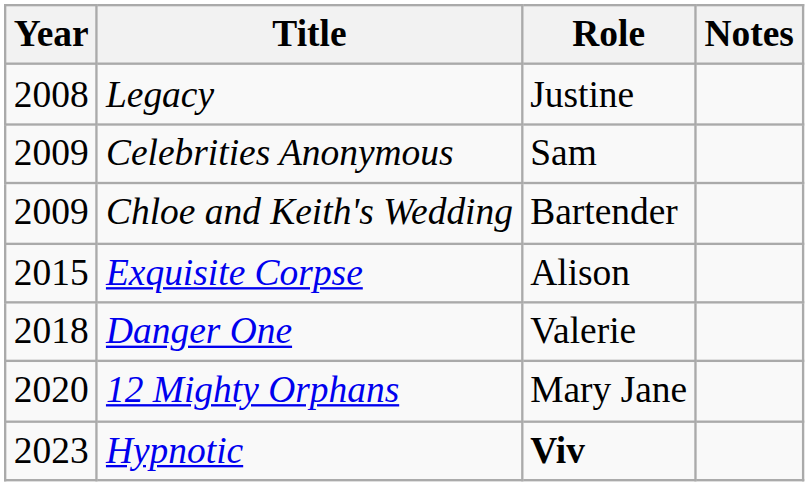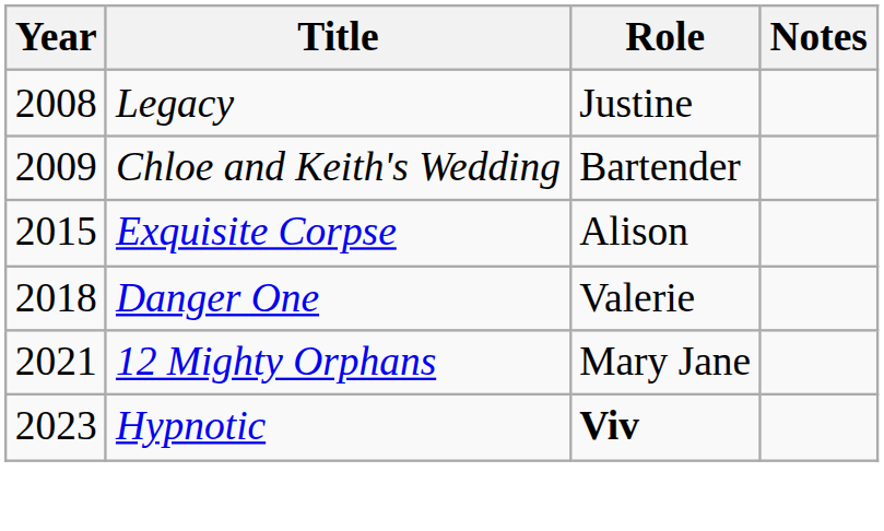 <table class="wikitable sortable" >
 <tr>
 <th>Year</th>
 <th>Title</th>
 <th>Role</th>
 <th class="unsortable">Notes</th>
 </tr>
 <tr>
 <td>2008</td>
 <td><em>Legacy</em></td>
 <td>Justine</td>
-<td></td>
-</tr>
-<tr>
-<td>2009</td>
-<td><em>Celebrities Anonymous</em></td>
-<td>Sam</td>
 <td></td>
 </tr>
 <tr>
 <td>2009</td>
 <td><em>Chloe and Keith's Wedding</em></td>
 <td>Bartender</td>
 <td></td>
 </tr>
 <tr>
 <td>2015</td>
 <td><em><a href='#'>Exquisite Corpse</a></em></td>
 <td>Alison</td>
 <td></td>
 </tr>
 <tr>
 <td>2018</td>
 <td><em><a href='#'>Danger One</a></em></td>
 <td>Valerie</td>
 <td></td>
 </tr>
 <tr>
-<td>2020</td>
+<td>2021</td>
 <td><em><a href='#'>12 Mighty Orphans</a></em></td>
 <td>Mary Jane</td>
 <td></td>
 </tr>
 <tr>
 <td>2023</td>
 <td><em><a href='#'>Hypnotic</a></em></td>
 <td><strong>Viv</strong></td>
 <td></td>
 </tr>
 </table>
